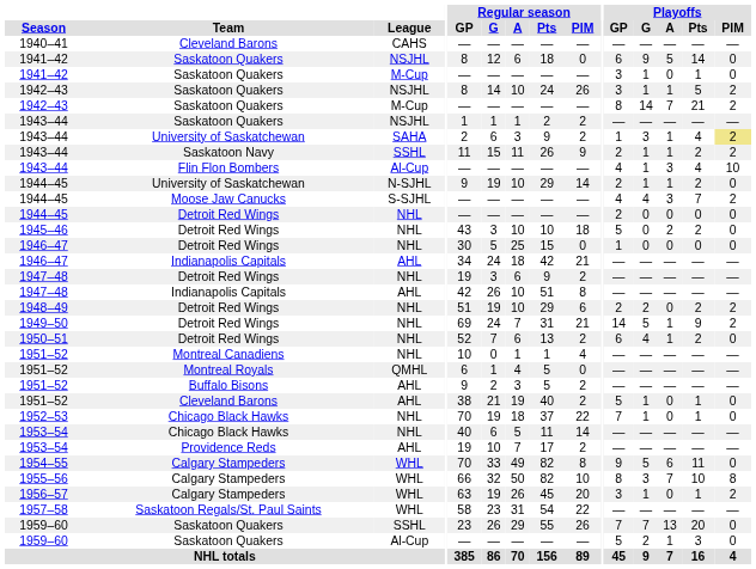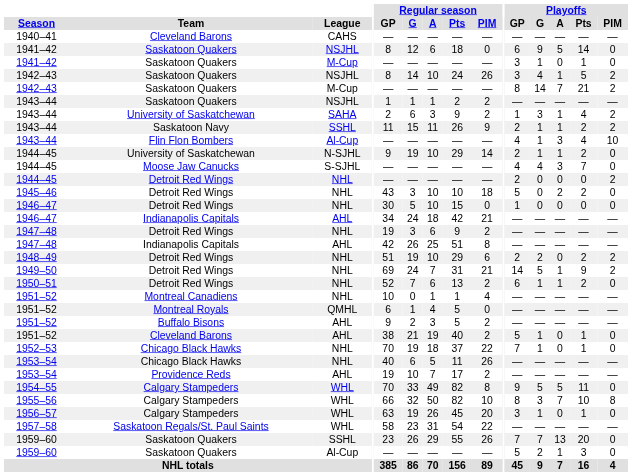 <table border="0" cellpadding="1" cellspacing="0" style="text-align:center; width:60em">
 <tr bgcolor="#e0e0e0">
 <th colspan="3" bgcolor="#ffffff"></th>
 <th rowspan="100" bgcolor="#ffffff"></th>
 <th colspan="5"><a href='#'>Regular season</a></th>
 <th rowspan="100" bgcolor="#ffffff"></th>
 <th colspan="5"><a href='#'>Playoffs</a></th>
 </tr>
 <tr bgcolor="#e0e0e0">
 <th><a href='#'>Season</a></th>
 <th>Team</th>
 <th>League</th>
 <th>GP</th>
 <th><a href='#'>G</a></th>
 <th><a href='#'>A</a></th>
 <th><a href='#'>Pts</a></th>
 <th><a href='#'>PIM</a></th>
 <th>GP</th>
 <th>G</th>
 <th>A</th>
 <th>Pts</th>
 <th>PIM</th>
 </tr>
 <tr>
 <td>1940–41</td>
 <td><a href='#'>Cleveland Barons</a></td>
 <td>CAHS</td>
 <td>—</td>
 <td>—</td>
 <td>—</td>
 <td>—</td>
 <td>—</td>
 <td>—</td>
 <td>—</td>
 <td>—</td>
 <td>—</td>
 <td>—</td>
 </tr>
 <tr bgcolor="#f0f0f0">
 <td>1941–42</td>
 <td><a href='#'>Saskatoon Quakers</a></td>
 <td><a href='#'>NSJHL</a></td>
 <td>8</td>
 <td>12</td>
 <td>6</td>
 <td>18</td>
 <td>0</td>
 <td>6</td>
 <td>9</td>
 <td>5</td>
 <td>14</td>
 <td>0</td>
 </tr>
 <tr>
 <td><a href='#'>1941–42</a></td>
 <td>Saskatoon Quakers</td>
 <td><a href='#'>M-Cup</a></td>
 <td>—</td>
 <td>—</td>
 <td>—</td>
 <td>—</td>
 <td>—</td>
 <td>3</td>
 <td>1</td>
 <td>0</td>
 <td>1</td>
 <td>0</td>
 </tr>
 <tr bgcolor="#f0f0f0">
 <td>1942–43</td>
 <td>Saskatoon Quakers</td>
 <td>NSJHL</td>
 <td>8</td>
 <td>14</td>
 <td>10</td>
 <td>24</td>
 <td>26</td>
 <td>3</td>
-<td>1</td>
+<td>4</td>
 <td>1</td>
 <td>5</td>
 <td>2</td>
 </tr>
 <tr>
 <td><a href='#'>1942–43</a></td>
 <td>Saskatoon Quakers</td>
 <td>M-Cup</td>
 <td>—</td>
 <td>—</td>
 <td>—</td>
 <td>—</td>
 <td>—</td>
 <td>8</td>
 <td>14</td>
 <td>7</td>
 <td>21</td>
 <td>2</td>
 </tr>
 <tr bgcolor="#f0f0f0">
 <td>1943–44</td>
 <td>Saskatoon Quakers</td>
 <td>NSJHL</td>
 <td>1</td>
 <td>1</td>
 <td>1</td>
 <td>2</td>
 <td>2</td>
 <td>—</td>
 <td>—</td>
 <td>—</td>
 <td>—</td>
 <td>—</td>
 </tr>
 <tr>
 <td>1943–44</td>
 <td><a href='#'>University of Saskatchewan</a></td>
 <td><a href='#'>SAHA</a></td>
 <td>2</td>
 <td>6</td>
 <td>3</td>
 <td>9</td>
 <td>2</td>
 <td>1</td>
 <td>3</td>
 <td>1</td>
 <td>4</td>
-<td style="background: khaki;">2</td>
+<td>2</td>
 </tr>
 <tr bgcolor="#f0f0f0">
 <td>1943–44</td>
 <td>Saskatoon Navy</td>
 <td><a href='#'>SSHL</a></td>
 <td>11</td>
 <td>15</td>
 <td>11</td>
 <td>26</td>
 <td>9</td>
 <td>2</td>
 <td>1</td>
 <td>1</td>
 <td>2</td>
 <td>2</td>
 </tr>
 <tr>
 <td><a href='#'>1943–44</a></td>
 <td><a href='#'>Flin Flon Bombers</a></td>
 <td><a href='#'>Al-Cup</a></td>
 <td>—</td>
 <td>—</td>
 <td>—</td>
 <td>—</td>
 <td>—</td>
 <td>4</td>
 <td>1</td>
 <td>3</td>
 <td>4</td>
 <td>10</td>
 </tr>
 <tr bgcolor="#f0f0f0">
 <td>1944–45</td>
 <td>University of Saskatchewan</td>
 <td>N-SJHL</td>
 <td>9</td>
 <td>19</td>
 <td>10</td>
 <td>29</td>
 <td>14</td>
 <td>2</td>
 <td>1</td>
 <td>1</td>
 <td>2</td>
 <td>0</td>
 </tr>
 <tr>
 <td>1944–45</td>
 <td><a href='#'>Moose Jaw Canucks</a></td>
 <td>S-SJHL</td>
 <td>—</td>
 <td>—</td>
 <td>—</td>
 <td>—</td>
 <td>—</td>
 <td>4</td>
 <td>4</td>
 <td>3</td>
 <td>7</td>
-<td>2</td>
+<td>0</td>
 </tr>
 <tr bgcolor="#f0f0f0">
 <td><a href='#'>1944–45</a></td>
 <td><a href='#'>Detroit Red Wings</a></td>
 <td><a href='#'>NHL</a></td>
 <td>—</td>
 <td>—</td>
 <td>—</td>
 <td>—</td>
 <td>—</td>
 <td>2</td>
 <td>0</td>
 <td>0</td>
 <td>0</td>
-<td>0</td>
+<td>2</td>
 </tr>
 <tr>
 <td><a href='#'>1945–46</a></td>
 <td>Detroit Red Wings</td>
 <td>NHL</td>
 <td>43</td>
 <td>3</td>
 <td>10</td>
 <td>10</td>
 <td>18</td>
 <td>5</td>
 <td>0</td>
 <td>2</td>
 <td>2</td>
 <td>0</td>
 </tr>
 <tr bgcolor="#f0f0f0">
 <td><a href='#'>1946–47</a></td>
 <td>Detroit Red Wings</td>
 <td>NHL</td>
 <td>30</td>
 <td>5</td>
-<td>25</td>
+<td>10</td>
 <td>15</td>
 <td>0</td>
 <td>1</td>
 <td>0</td>
 <td>0</td>
 <td>0</td>
 <td>0</td>
 </tr>
 <tr>
 <td><a href='#'>1946–47</a></td>
 <td><a href='#'>Indianapolis Capitals</a></td>
 <td><a href='#'>AHL</a></td>
 <td>34</td>
 <td>24</td>
 <td>18</td>
 <td>42</td>
 <td>21</td>
 <td>—</td>
 <td>—</td>
 <td>—</td>
 <td>—</td>
 <td>—</td>
 </tr>
 <tr bgcolor="#f0f0f0">
 <td><a href='#'>1947–48</a></td>
 <td>Detroit Red Wings</td>
 <td>NHL</td>
 <td>19</td>
 <td>3</td>
 <td>6</td>
 <td>9</td>
 <td>2</td>
 <td>—</td>
 <td>—</td>
 <td>—</td>
 <td>—</td>
 <td>—</td>
 </tr>
 <tr>
 <td><a href='#'>1947–48</a></td>
 <td>Indianapolis Capitals</td>
 <td>AHL</td>
 <td>42</td>
 <td>26</td>
-<td>10</td>
+<td>25</td>
 <td>51</td>
 <td>8</td>
 <td>—</td>
 <td>—</td>
 <td>—</td>
 <td>—</td>
 <td>—</td>
 </tr>
 <tr bgcolor="#f0f0f0">
 <td><a href='#'>1948–49</a></td>
 <td>Detroit Red Wings</td>
 <td>NHL</td>
 <td>51</td>
 <td>19</td>
 <td>10</td>
 <td>29</td>
 <td>6</td>
 <td>2</td>
 <td>2</td>
 <td>0</td>
 <td>2</td>
 <td>2</td>
 </tr>
 <tr>
 <td><a href='#'>1949–50</a></td>
 <td>Detroit Red Wings</td>
 <td>NHL</td>
 <td>69</td>
 <td>24</td>
 <td>7</td>
 <td>31</td>
 <td>21</td>
 <td>14</td>
 <td>5</td>
 <td>1</td>
 <td>9</td>
 <td>2</td>
 </tr>
 <tr bgcolor="#f0f0f0">
 <td><a href='#'>1950–51</a></td>
 <td>Detroit Red Wings</td>
 <td>NHL</td>
 <td>52</td>
 <td>7</td>
 <td>6</td>
 <td>13</td>
 <td>2</td>
 <td>6</td>
-<td>4</td>
+<td>1</td>
 <td>1</td>
 <td>2</td>
 <td>0</td>
 </tr>
 <tr>
 <td><a href='#'>1951–52</a></td>
 <td><a href='#'>Montreal Canadiens</a></td>
 <td>NHL</td>
 <td>10</td>
 <td>0</td>
 <td>1</td>
 <td>1</td>
 <td>4</td>
 <td>—</td>
 <td>—</td>
 <td>—</td>
 <td>—</td>
 <td>—</td>
 </tr>
 <tr bgcolor="#f0f0f0">
 <td>1951–52</td>
 <td><a href='#'>Montreal Royals</a></td>
 <td>QMHL</td>
 <td>6</td>
 <td>1</td>
 <td>4</td>
 <td>5</td>
 <td>0</td>
 <td>—</td>
 <td>—</td>
 <td>—</td>
 <td>—</td>
 <td>—</td>
 </tr>
 <tr>
 <td><a href='#'>1951–52</a></td>
 <td><a href='#'>Buffalo Bisons</a></td>
 <td>AHL</td>
 <td>9</td>
 <td>2</td>
 <td>3</td>
 <td>5</td>
 <td>2</td>
 <td>—</td>
 <td>—</td>
 <td>—</td>
 <td>—</td>
 <td>—</td>
 </tr>
 <tr bgcolor="#f0f0f0">
 <td>1951–52</td>
 <td><a href='#'>Cleveland Barons</a></td>
 <td>AHL</td>
 <td>38</td>
 <td>21</td>
 <td>19</td>
 <td>40</td>
 <td>2</td>
 <td>5</td>
 <td>1</td>
 <td>0</td>
 <td>1</td>
 <td>0</td>
 </tr>
 <tr>
 <td><a href='#'>1952–53</a></td>
 <td><a href='#'>Chicago Black Hawks</a></td>
 <td>NHL</td>
 <td>70</td>
 <td>19</td>
 <td>18</td>
 <td>37</td>
 <td>22</td>
 <td>7</td>
 <td>1</td>
 <td>0</td>
 <td>1</td>
 <td>0</td>
 </tr>
 <tr bgcolor="#f0f0f0">
 <td><a href='#'>1953–54</a></td>
 <td>Chicago Black Hawks</td>
 <td>NHL</td>
 <td>40</td>
 <td>6</td>
 <td>5</td>
 <td>11</td>
-<td>14</td>
+<td>26</td>
 <td>—</td>
 <td>—</td>
 <td>—</td>
 <td>—</td>
 <td>—</td>
 </tr>
 <tr>
 <td><a href='#'>1953–54</a></td>
 <td><a href='#'>Providence Reds</a></td>
 <td>AHL</td>
 <td>19</td>
 <td>10</td>
 <td>7</td>
 <td>17</td>
 <td>2</td>
 <td>—</td>
 <td>—</td>
 <td>—</td>
 <td>—</td>
 <td>—</td>
 </tr>
 <tr bgcolor="#f0f0f0">
 <td><a href='#'>1954–55</a></td>
 <td><a href='#'>Calgary Stampeders</a></td>
 <td><a href='#'>WHL</a></td>
 <td>70</td>
 <td>33</td>
 <td>49</td>
 <td>82</td>
 <td>8</td>
 <td>9</td>
 <td>5</td>
-<td>6</td>
+<td>5</td>
 <td>11</td>
 <td>0</td>
 </tr>
 <tr>
 <td><a href='#'>1955–56</a></td>
 <td>Calgary Stampeders</td>
 <td>WHL</td>
 <td>66</td>
 <td>32</td>
 <td>50</td>
 <td>82</td>
 <td>10</td>
 <td>8</td>
 <td>3</td>
 <td>7</td>
 <td>10</td>
 <td>8</td>
 </tr>
 <tr bgcolor="#f0f0f0">
 <td><a href='#'>1956–57</a></td>
 <td>Calgary Stampeders</td>
 <td>WHL</td>
 <td>63</td>
 <td>19</td>
 <td>26</td>
 <td>45</td>
 <td>20</td>
 <td>3</td>
 <td>1</td>
 <td>0</td>
 <td>1</td>
-<td>2</td>
+<td>0</td>
 </tr>
 <tr>
 <td><a href='#'>1957–58</a></td>
 <td><a href='#'>Saskatoon Regals/St. Paul Saints</a></td>
 <td>WHL</td>
 <td>58</td>
 <td>23</td>
 <td>31</td>
 <td>54</td>
 <td>22</td>
 <td>—</td>
 <td>—</td>
 <td>—</td>
 <td>—</td>
 <td>—</td>
 </tr>
 <tr bgcolor="#f0f0f0">
 <td>1959–60</td>
 <td>Saskatoon Quakers</td>
 <td>SSHL</td>
 <td>23</td>
 <td>26</td>
 <td>29</td>
 <td>55</td>
 <td>26</td>
 <td>7</td>
 <td>7</td>
 <td>13</td>
 <td>20</td>
 <td>0</td>
 </tr>
 <tr>
 <td><a href='#'>1959–60</a></td>
 <td>Saskatoon Quakers</td>
 <td>Al-Cup</td>
 <td>—</td>
 <td>—</td>
 <td>—</td>
 <td>—</td>
 <td>—</td>
 <td>5</td>
 <td>2</td>
 <td>1</td>
 <td>3</td>
 <td>0</td>
 </tr>
 <tr bgcolor="#e0e0e0">
 <th colspan="3">NHL totals</th>
 <th>385</th>
 <th>86</th>
 <th>70</th>
 <th>156</th>
 <th>89</th>
 <th>45</th>
 <th>9</th>
 <th>7</th>
 <th>16</th>
 <th>4</th>
 </tr>
 </table>
